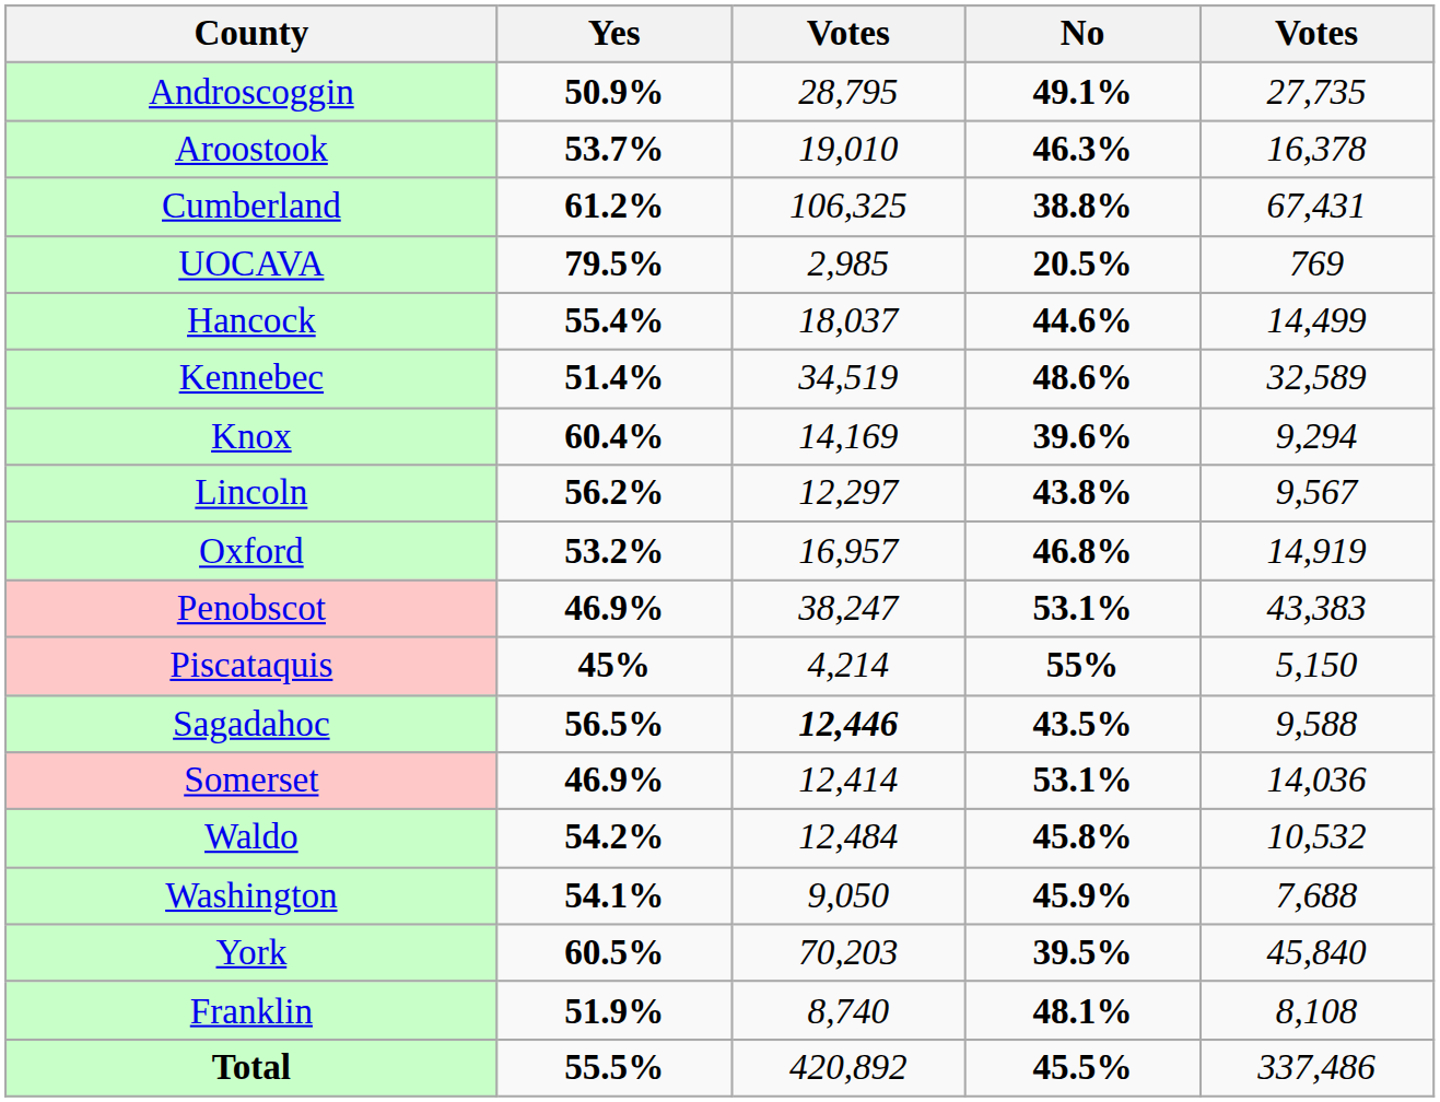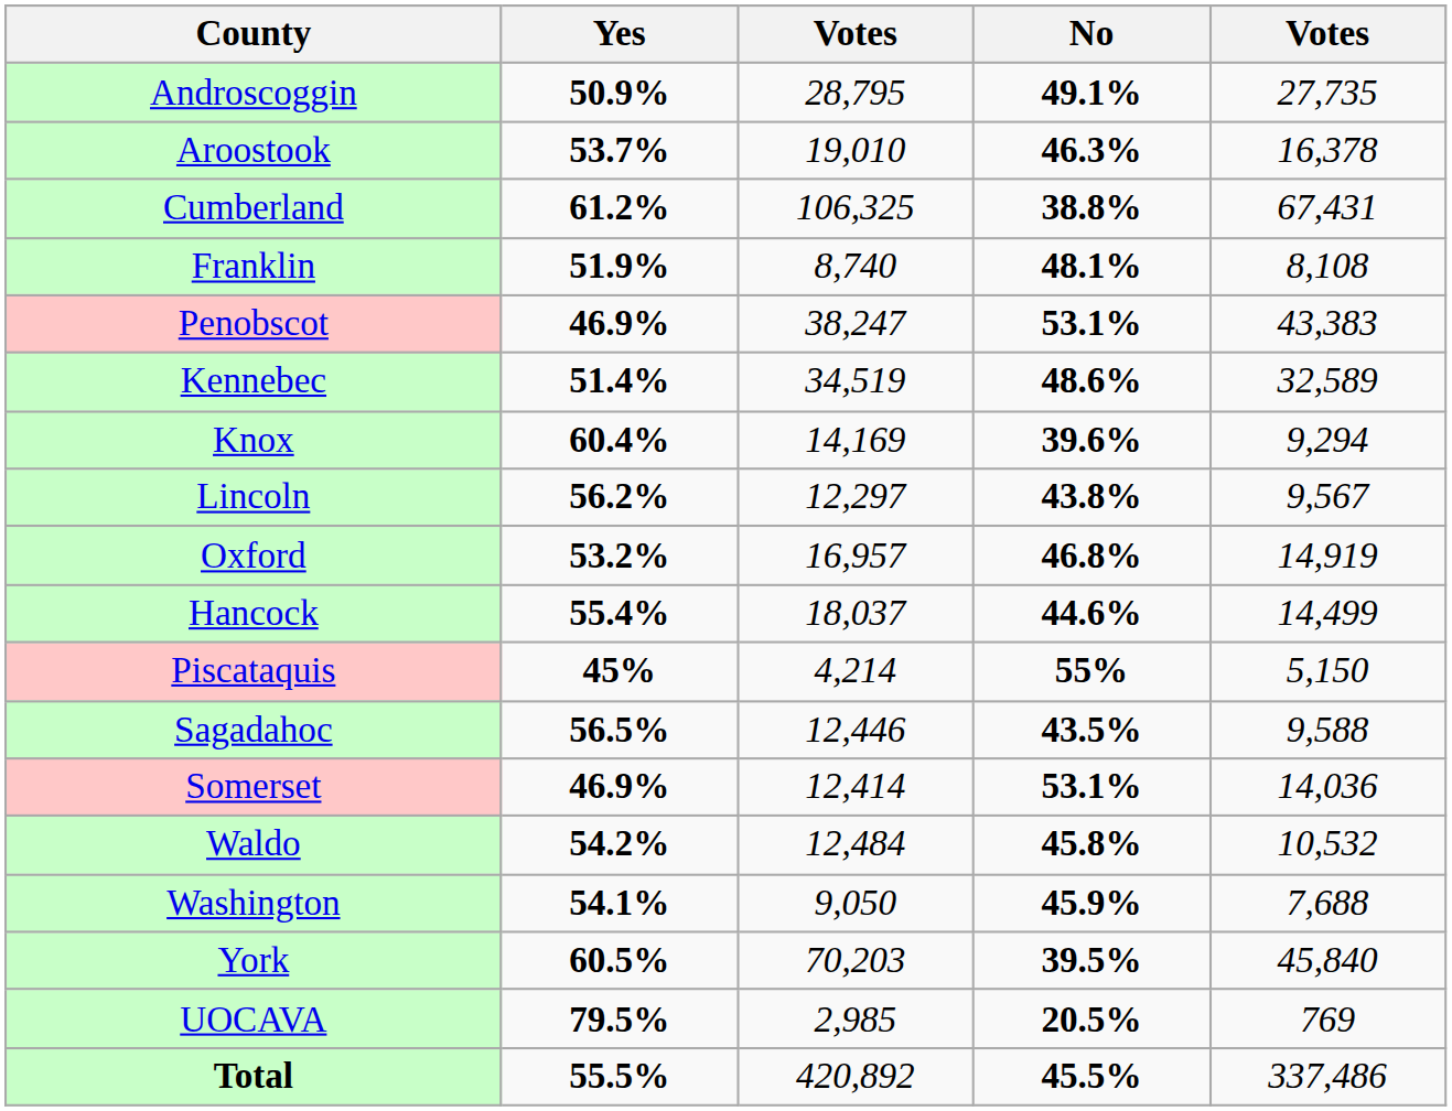 <table style="width:50%;" class="wikitable sortable">
 <tr style="background:lightgrey;">
 <th style="width:21%;">County</th>
 <th style="width:10%;">Yes</th>
 <th style="width:10%;">Votes</th>
 <th style="width:10%;">No</th>
 <th style="width:10%;">Votes</th>
 </tr>
 <tr>
 <td style="text-align:center; background:#c8ffc8;"><a href='#'>Androscoggin</a></td>
 <td style="text-align:center;"><strong>50.9%</strong></td>
 <td style="text-align:center;"><em>28,795</em></td>
 <td style="text-align:center;"><strong>49.1%</strong></td>
 <td style="text-align:center;"><em>27,735</em></td>
 </tr>
 <tr>
 <td style="text-align:center; background:#c8ffc8;"><a href='#'>Aroostook</a></td>
 <td style="text-align:center;"><strong>53.7%</strong></td>
 <td style="text-align:center;"><em>19,010</em></td>
 <td style="text-align:center;"><strong>46.3%</strong></td>
 <td style="text-align:center;"><em>16,378</em></td>
 </tr>
 <tr>
 <td style="text-align:center; background:#c8ffc8;"><a href='#'>Cumberland</a></td>
 <td style="text-align:center;"><strong>61.2%</strong></td>
 <td style="text-align:center;"><em>106,325</em></td>
 <td style="text-align:center;"><strong>38.8%</strong></td>
 <td style="text-align:center;"><em>67,431</em></td>
 </tr>
 <tr>
-<td style="text-align:center; background:#c8ffc8;"><a href='#'>UOCAVA</a></td>
-<td style="text-align:center;"><strong>79.5%</strong></td>
-<td style="text-align:center;"><em>2,985</em></td>
-<td style="text-align:center;"><strong>20.5%</strong></td>
-<td style="text-align:center;"><em>769</em></td>
+<td style="text-align:center; background:#c8ffc8;"><a href='#'>Franklin</a></td>
+<td style="text-align:center;"><strong>51.9%</strong></td>
+<td style="text-align:center;"><em>8,740</em></td>
+<td style="text-align:center;"><strong>48.1%</strong></td>
+<td style="text-align:center;"><em>8,108</em></td>
 </tr>
 <tr>
-<td style="text-align:center; background:#c8ffc8;"><a href='#'>Hancock</a></td>
-<td style="text-align:center;"><strong>55.4%</strong></td>
-<td style="text-align:center;"><em>18,037</em></td>
-<td style="text-align:center;"><strong>44.6%</strong></td>
-<td style="text-align:center;"><em>14,499</em></td>
+<td style="text-align:center; background:#ffc8c8;"><a href='#'>Penobscot</a></td>
+<td style="text-align:center;"><strong>46.9%</strong></td>
+<td style="text-align:center;"><em>38,247</em></td>
+<td style="text-align:center;"><strong>53.1%</strong></td>
+<td style="text-align:center;"><em>43,383</em></td>
 </tr>
 <tr>
 <td style="text-align:center; background:#c8ffc8;"><a href='#'>Kennebec</a></td>
 <td style="text-align:center;"><strong>51.4%</strong></td>
 <td style="text-align:center;"><em>34,519</em></td>
 <td style="text-align:center;"><strong>48.6%</strong></td>
 <td style="text-align:center;"><em>32,589</em></td>
 </tr>
 <tr>
 <td style="text-align:center; background:#c8ffc8;"><a href='#'>Knox</a></td>
 <td style="text-align:center;"><strong>60.4%</strong></td>
 <td style="text-align:center;"><em>14,169</em></td>
 <td style="text-align:center;"><strong>39.6%</strong></td>
 <td style="text-align:center;"><em>9,294</em></td>
 </tr>
 <tr>
 <td style="text-align:center; background:#c8ffc8;"><a href='#'>Lincoln</a></td>
 <td style="text-align:center;"><strong>56.2%</strong></td>
 <td style="text-align:center;"><em>12,297</em></td>
 <td style="text-align:center;"><strong>43.8%</strong></td>
 <td style="text-align:center;"><em>9,567</em></td>
 </tr>
 <tr>
 <td style="text-align:center; background:#c8ffc8;"><a href='#'>Oxford</a></td>
 <td style="text-align:center;"><strong>53.2%</strong></td>
 <td style="text-align:center;"><em>16,957</em></td>
 <td style="text-align:center;"><strong>46.8%</strong></td>
 <td style="text-align:center;"><em>14,919</em></td>
 </tr>
 <tr>
-<td style="text-align:center; background:#ffc8c8;"><a href='#'>Penobscot</a></td>
-<td style="text-align:center;"><strong>46.9%</strong></td>
-<td style="text-align:center;"><em>38,247</em></td>
-<td style="text-align:center;"><strong>53.1%</strong></td>
-<td style="text-align:center;"><em>43,383</em></td>
+<td style="text-align:center; background:#c8ffc8;"><a href='#'>Hancock</a></td>
+<td style="text-align:center;"><strong>55.4%</strong></td>
+<td style="text-align:center;"><em>18,037</em></td>
+<td style="text-align:center;"><strong>44.6%</strong></td>
+<td style="text-align:center;"><em>14,499</em></td>
 </tr>
 <tr>
 <td style="text-align:center; background:#ffc8c8;"><a href='#'>Piscataquis</a></td>
 <td style="text-align:center;"><strong>45%</strong></td>
 <td style="text-align:center;"><em>4,214</em></td>
 <td style="text-align:center;"><strong>55%</strong></td>
 <td style="text-align:center;"><em>5,150</em></td>
 </tr>
 <tr>
 <td style="text-align:center; background:#c8ffc8;"><a href='#'>Sagadahoc</a></td>
 <td style="text-align:center;"><strong>56.5%</strong></td>
-<td style="text-align:center;"><strong><em>12,446</em></strong></td>
+<td style="text-align:center;"><em>12,446</em></td>
 <td style="text-align:center;"><strong>43.5%</strong></td>
 <td style="text-align:center;"><em>9,588</em></td>
 </tr>
 <tr>
 <td style="text-align:center; background:#ffc8c8;"><a href='#'>Somerset</a></td>
 <td style="text-align:center;"><strong>46.9%</strong></td>
 <td style="text-align:center;"><em>12,414</em></td>
 <td style="text-align:center;"><strong>53.1%</strong></td>
 <td style="text-align:center;"><em>14,036</em></td>
 </tr>
 <tr>
 <td style="text-align:center; background:#c8ffc8;"><a href='#'>Waldo</a></td>
 <td style="text-align:center;"><strong>54.2%</strong></td>
 <td style="text-align:center;"><em>12,484</em></td>
 <td style="text-align:center;"><strong>45.8%</strong></td>
 <td style="text-align:center;"><em>10,532</em></td>
 </tr>
 <tr>
 <td style="text-align:center; background:#c8ffc8;"><a href='#'>Washington</a></td>
 <td style="text-align:center;"><strong>54.1%</strong></td>
 <td style="text-align:center;"><em>9,050</em></td>
 <td style="text-align:center;"><strong>45.9%</strong></td>
 <td style="text-align:center;"><em>7,688</em></td>
 </tr>
 <tr>
 <td style="text-align:center; background:#c8ffc8;"><a href='#'>York</a></td>
 <td style="text-align:center;"><strong>60.5%</strong></td>
 <td style="text-align:center;"><em>70,203</em></td>
 <td style="text-align:center;"><strong>39.5%</strong></td>
 <td style="text-align:center;"><em>45,840</em></td>
 </tr>
 <tr>
-<td style="text-align:center; background:#c8ffc8;"><a href='#'>Franklin</a></td>
-<td style="text-align:center;"><strong>51.9%</strong></td>
-<td style="text-align:center;"><em>8,740</em></td>
-<td style="text-align:center;"><strong>48.1%</strong></td>
-<td style="text-align:center;"><em>8,108</em></td>
+<td style="text-align:center; background:#c8ffc8;"><a href='#'>UOCAVA</a></td>
+<td style="text-align:center;"><strong>79.5%</strong></td>
+<td style="text-align:center;"><em>2,985</em></td>
+<td style="text-align:center;"><strong>20.5%</strong></td>
+<td style="text-align:center;"><em>769</em></td>
 </tr>
 <tr>
 <td style="text-align:center; background:#c8ffc8;"><strong>Total</strong></td>
 <td style="text-align:center;"><strong>55.5%</strong></td>
 <td style="text-align:center;"><em>420,892</em></td>
 <td style="text-align:center;"><strong>45.5%</strong></td>
 <td style="text-align:center;"><em>337,486</em></td>
 </tr>
 </table>
